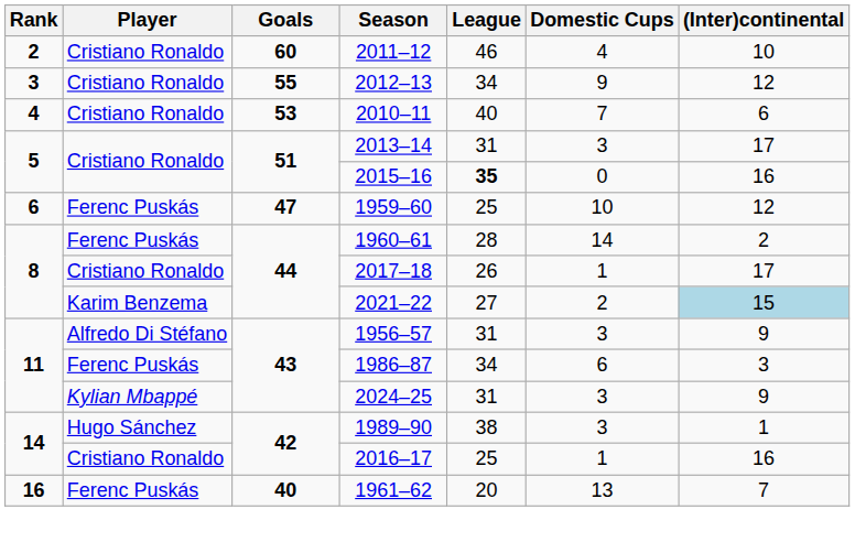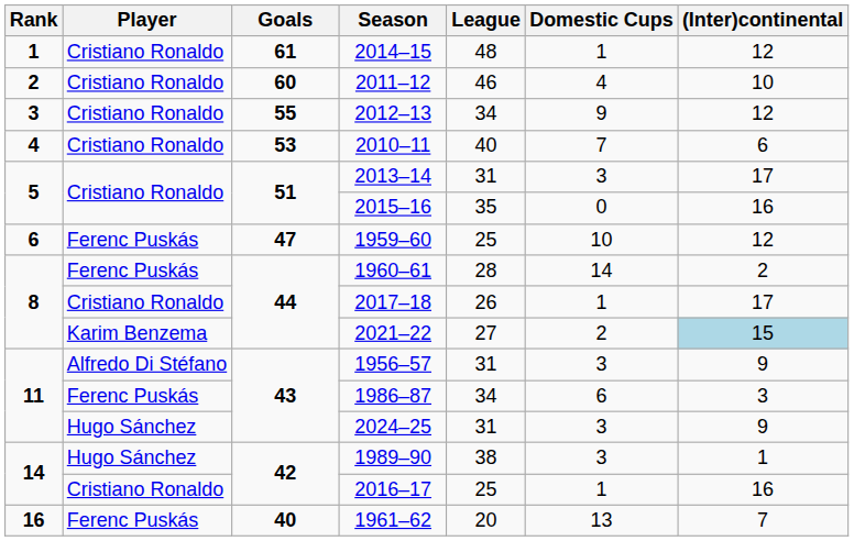 <table class="wikitable" style="text-align: center;">
 <tr>
 <th>Rank</th>
 <th>Player</th>
 <th style="width: 5em;">Goals</th>
 <th style="width: 5em;">Season</th>
 <th>League</th>
 <th>Domestic Cups</th>
 <th>(Inter)continental</th>
+</tr>
+<tr>
+<td style="text-align:center;"><strong>1</strong></td>
+<td style="text-align:left;"> <a href='#'>Cristiano Ronaldo</a></td>
+<td><strong>61</strong></td>
+<td><a href='#'>2014–15</a></td>
+<td>48</td>
+<td>1</td>
+<td>12</td>
 </tr>
 <tr>
 <td style="text-align:center;"><strong>2</strong></td>
 <td style="text-align:left;"> <a href='#'>Cristiano Ronaldo</a></td>
 <td><strong>60</strong></td>
 <td><a href='#'>2011–12</a></td>
 <td>46</td>
 <td>4</td>
 <td>10</td>
 </tr>
 <tr>
 <td style="text-align:center;"><strong>3</strong></td>
 <td style="text-align:left;"> <a href='#'>Cristiano Ronaldo</a></td>
 <td><strong>55</strong></td>
 <td><a href='#'>2012–13</a></td>
 <td>34</td>
 <td>9</td>
 <td>12</td>
 </tr>
 <tr>
 <td style="text-align:center;"><strong>4</strong></td>
 <td style="text-align:left;"> <a href='#'>Cristiano Ronaldo</a></td>
 <td><strong>53</strong></td>
 <td><a href='#'>2010–11</a></td>
 <td>40</td>
 <td>7</td>
 <td>6</td>
 </tr>
 <tr>
 <td rowspan="2" style="text-align:center;"><strong>5</strong></td>
 <td rowspan="2" style="text-align:left;"> <a href='#'>Cristiano Ronaldo</a></td>
 <td rowspan="2" style="text-align:center;"><strong>51</strong></td>
 <td><a href='#'>2013–14</a></td>
 <td>31</td>
 <td>3</td>
 <td>17</td>
 </tr>
 <tr>
 <td style="text-align:center;"><a href='#'>2015–16</a></td>
-<td><strong>35</strong></td>
+<td>35</td>
 <td>0</td>
 <td>16</td>
 </tr>
 <tr>
 <td style="text-align:center;"><strong>6</strong></td>
 <td style="text-align:left;"> <a href='#'>Ferenc Puskás</a></td>
 <td><strong>47</strong></td>
 <td><a href='#'>1959–60</a></td>
 <td>25</td>
 <td>10</td>
 <td>12</td>
 </tr>
 <tr>
 <td rowspan="3" style="text-align:center;"><strong>8</strong></td>
 <td style="text-align:left;"> <a href='#'>Ferenc Puskás</a></td>
 <td rowspan="3" style="text-align:center;"><strong>44</strong></td>
 <td><a href='#'>1960–61</a></td>
 <td>28</td>
 <td>14</td>
 <td>2</td>
 </tr>
 <tr>
 <td style="text-align:left;"> <a href='#'>Cristiano Ronaldo</a></td>
 <td><a href='#'>2017–18</a></td>
 <td>26</td>
 <td>1</td>
 <td>17</td>
 </tr>
 <tr>
 <td style="text-align:left;"> <a href='#'>Karim Benzema</a></td>
 <td><a href='#'>2021–22</a></td>
 <td>27</td>
 <td>2</td>
 <td style="background: lightblue;">15</td>
 </tr>
 <tr>
 <td rowspan="3" style="text-align:center;"><strong>11</strong></td>
 <td style="text-align:left;"> <a href='#'>Alfredo Di Stéfano</a></td>
 <td rowspan="3" style="text-align:center;"><strong>43</strong></td>
 <td><a href='#'>1956–57</a></td>
 <td>31</td>
 <td>3</td>
 <td>9</td>
 </tr>
 <tr>
 <td style="text-align:left;"> <a href='#'>Ferenc Puskás</a></td>
 <td><a href='#'>1986–87</a></td>
 <td>34</td>
 <td>6</td>
 <td>3</td>
 </tr>
 <tr>
-<td style="text-align:left;"> <em><a href='#'>Kylian Mbappé</a></em></td>
+<td style="text-align:left;"> <a href='#'>Hugo Sánchez</a></td>
 <td><a href='#'>2024–25</a></td>
 <td>31</td>
 <td>3</td>
 <td>9</td>
 </tr>
 <tr>
 <td rowspan="2" style="text-align:center;"><strong>14</strong></td>
 <td style="text-align:left;"> <a href='#'>Hugo Sánchez</a></td>
 <td rowspan="2" style="text-align:center;"><strong>42</strong></td>
 <td><a href='#'>1989–90</a></td>
 <td>38</td>
 <td>3</td>
 <td>1</td>
 </tr>
 <tr>
 <td style="text-align:left;"> <a href='#'>Cristiano Ronaldo</a></td>
 <td><a href='#'>2016–17</a></td>
 <td>25</td>
 <td>1</td>
 <td>16</td>
 </tr>
 <tr>
 <td style="text-align:center;"><strong>16</strong></td>
 <td style="text-align:left;"> <a href='#'>Ferenc Puskás</a></td>
 <td><strong>40</strong></td>
 <td><a href='#'>1961–62</a></td>
 <td>20</td>
 <td>13</td>
 <td>7</td>
 </tr>
 </table>
